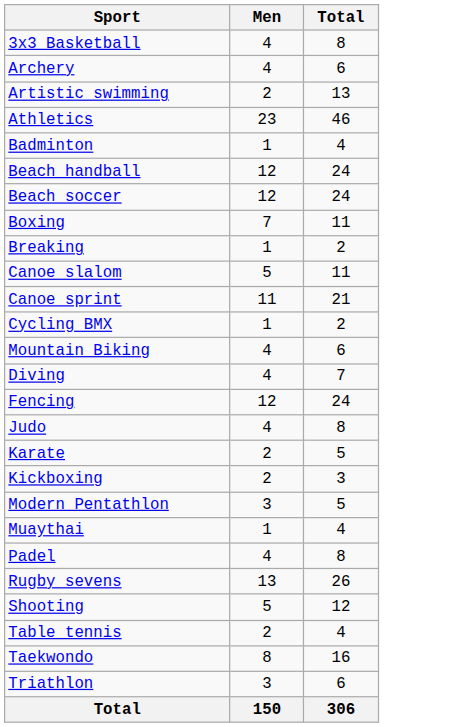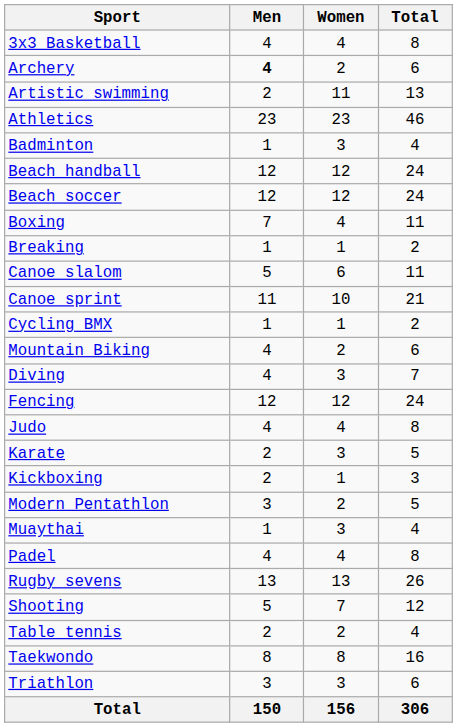 <table class="wikitable sortable" style="text-align:center;">
 <tr>
 <th width=180>Sport</th>
 <th width=55>Men</th>
+<th width=55>Women</th>
 <th width=55>Total</th>
 </tr>
 <tr>
 <td align=left><a href='#'>3x3 Basketball</a></td>
 <td>4</td>
+<td>4</td>
 <td>8</td>
 </tr>
 <tr>
 <td align=left><a href='#'>Archery</a></td>
-<td>4</td>
+<td><strong>4</strong></td>
+<td>2</td>
 <td>6</td>
 </tr>
 <tr>
 <td align=left><a href='#'>Artistic swimming</a></td>
 <td>2</td>
+<td>11</td>
 <td>13</td>
 </tr>
 <tr>
 <td align=left><a href='#'>Athletics</a></td>
+<td>23</td>
 <td>23</td>
 <td>46</td>
 </tr>
 <tr>
 <td align=left><a href='#'>Badminton</a></td>
 <td>1</td>
+<td>3</td>
 <td>4</td>
 </tr>
 <tr>
 <td align=left><a href='#'>Beach handball</a></td>
+<td>12</td>
 <td>12</td>
 <td>24</td>
 </tr>
 <tr>
 <td align=left><a href='#'>Beach soccer</a></td>
 <td>12</td>
+<td>12</td>
 <td>24</td>
 </tr>
 <tr>
 <td align=left><a href='#'>Boxing</a></td>
 <td>7</td>
+<td>4</td>
 <td>11</td>
 </tr>
 <tr>
 <td align=left><a href='#'>Breaking</a></td>
+<td>1</td>
 <td>1</td>
 <td>2</td>
 </tr>
 <tr>
 <td align=left><a href='#'>Canoe slalom</a></td>
 <td>5</td>
+<td>6</td>
 <td>11</td>
 </tr>
 <tr>
 <td align=left><a href='#'>Canoe sprint</a></td>
 <td>11</td>
+<td>10</td>
 <td>21</td>
 </tr>
 <tr>
 <td align=left><a href='#'>Cycling BMX</a></td>
+<td>1</td>
 <td>1</td>
 <td>2</td>
 </tr>
 <tr>
 <td align=left><a href='#'>Mountain Biking</a></td>
 <td>4</td>
+<td>2</td>
 <td>6</td>
 </tr>
 <tr>
 <td align=left><a href='#'>Diving</a></td>
 <td>4</td>
+<td>3</td>
 <td>7</td>
 </tr>
 <tr>
 <td align=left><a href='#'>Fencing</a></td>
+<td>12</td>
 <td>12</td>
 <td>24</td>
 </tr>
 <tr>
 <td align=left><a href='#'>Judo</a></td>
 <td>4</td>
+<td>4</td>
 <td>8</td>
 </tr>
 <tr>
 <td align=left><a href='#'>Karate</a></td>
 <td>2</td>
+<td>3</td>
 <td>5</td>
 </tr>
 <tr>
 <td align=left><a href='#'>Kickboxing</a></td>
 <td>2</td>
+<td>1</td>
 <td>3</td>
 </tr>
 <tr>
 <td align=left><a href='#'>Modern Pentathlon</a></td>
 <td>3</td>
+<td>2</td>
 <td>5</td>
 </tr>
 <tr>
 <td align=left><a href='#'>Muaythai</a></td>
 <td>1</td>
+<td>3</td>
 <td>4</td>
 </tr>
 <tr>
 <td align=left><a href='#'>Padel</a></td>
+<td>4</td>
 <td>4</td>
 <td>8</td>
 </tr>
 <tr>
 <td align=left><a href='#'>Rugby sevens</a></td>
 <td>13</td>
+<td>13</td>
 <td>26</td>
 </tr>
 <tr>
 <td align=left><a href='#'>Shooting</a></td>
 <td>5</td>
+<td>7</td>
 <td>12</td>
 </tr>
 <tr>
 <td align=left><a href='#'>Table tennis</a></td>
+<td>2</td>
 <td>2</td>
 <td>4</td>
 </tr>
 <tr>
 <td align=left><a href='#'>Taekwondo</a></td>
 <td>8</td>
+<td>8</td>
 <td>16</td>
 </tr>
 <tr>
 <td align=left><a href='#'>Triathlon</a></td>
+<td>3</td>
 <td>3</td>
 <td>6</td>
 </tr>
 <tr>
 <th>Total</th>
 <th>150</th>
+<th>156</th>
 <th>306</th>
 </tr>
 </table>
